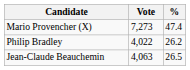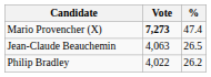 <table class="wikitable">
 <tr>
 <th bgcolor="#DDDDFF" width="200px">Candidate</th>
 <th bgcolor="#DDDDFF" width="50px">Vote</th>
 <th bgcolor="#DDDDFF" width="30px">%</th>
 </tr>
 <tr>
 <td>Mario Provencher (X)</td>
-<td>7,273</td>
+<td><strong>7,273</strong></td>
 <td>47.4</td>
+</tr>
+<tr>
+<td>Jean-Claude Beauchemin</td>
+<td>4,063</td>
+<td>26.5</td>
 </tr>
 <tr>
 <td>Philip Bradley</td>
 <td>4,022</td>
 <td>26.2</td>
 </tr>
-<tr>
-<td>Jean-Claude Beauchemin</td>
-<td>4,063</td>
-<td>26.5</td>
-</tr>
 </table>
